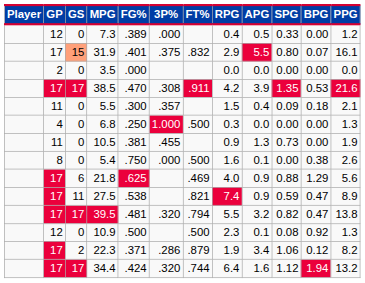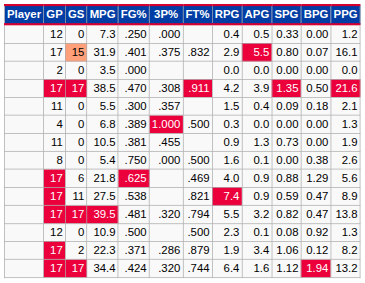 <table class="wikitable sortable" style="text-align:right;">
 <tr>
 <th style="background:#003DA5; color:#FFFFFF; border-top:#D50032 3px solid; border-bottom:#D50032 3px solid;">Player</th>
 <th style="background:#003DA5; color:#FFFFFF; border-top:#D50032 3px solid; border-bottom:#D50032 3px solid;">GP</th>
 <th style="background:#003DA5; color:#FFFFFF; border-top:#D50032 3px solid; border-bottom:#D50032 3px solid;">GS</th>
 <th style="background:#003DA5; color:#FFFFFF; border-top:#D50032 3px solid; border-bottom:#D50032 3px solid;">MPG</th>
 <th style="background:#003DA5; color:#FFFFFF; border-top:#D50032 3px solid; border-bottom:#D50032 3px solid;">FG%</th>
 <th style="background:#003DA5; color:#FFFFFF; border-top:#D50032 3px solid; border-bottom:#D50032 3px solid;">3P%</th>
 <th style="background:#003DA5; color:#FFFFFF; border-top:#D50032 3px solid; border-bottom:#D50032 3px solid;">FT%</th>
 <th style="background:#003DA5; color:#FFFFFF; border-top:#D50032 3px solid; border-bottom:#D50032 3px solid;">RPG</th>
 <th style="background:#003DA5; color:#FFFFFF; border-top:#D50032 3px solid; border-bottom:#D50032 3px solid;">APG</th>
 <th style="background:#003DA5; color:#FFFFFF; border-top:#D50032 3px solid; border-bottom:#D50032 3px solid;">SPG</th>
 <th style="background:#003DA5; color:#FFFFFF; border-top:#D50032 3px solid; border-bottom:#D50032 3px solid;">BPG</th>
 <th style="background:#003DA5; color:#FFFFFF; border-top:#D50032 3px solid; border-bottom:#D50032 3px solid;">PPG</th>
 </tr>
 <tr>
 <td></td>
 <td>12</td>
 <td>0</td>
 <td>7.3</td>
-<td>.389</td>
+<td>.250</td>
 <td>.000</td>
 <td></td>
 <td>0.4</td>
 <td>0.5</td>
 <td>0.33</td>
 <td>0.00</td>
 <td>1.2</td>
 </tr>
 <tr>
 <td></td>
 <td>17</td>
 <td style="background: lightsalmon;">15</td>
 <td>31.9</td>
 <td>.401</td>
 <td>.375</td>
 <td>.832</td>
 <td>2.9</td>
 <td style="background:#eb003c;color:white;">5.5</td>
 <td>0.80</td>
 <td>0.07</td>
 <td>16.1</td>
 </tr>
 <tr>
 <td></td>
 <td>2</td>
 <td>0</td>
 <td>3.5</td>
 <td>.000</td>
 <td></td>
 <td></td>
 <td>0.0</td>
 <td>0.0</td>
 <td>0.00</td>
 <td>0.00</td>
 <td>0.0</td>
 </tr>
 <tr>
 <td></td>
 <td style="background:#eb003c;color:white;">17</td>
 <td style="background:#eb003c;color:white;">17</td>
 <td>38.5</td>
 <td>.470</td>
 <td>.308</td>
 <td style="background:#eb003c;color:white;">.911</td>
 <td>4.2</td>
 <td>3.9</td>
 <td style="background:#eb003c;color:white;">1.35</td>
-<td>0.53</td>
+<td>0.50</td>
 <td style="background:#eb003c;color:white;">21.6</td>
 </tr>
 <tr>
 <td></td>
 <td>11</td>
 <td>0</td>
 <td>5.5</td>
 <td>.300</td>
 <td>.357</td>
 <td></td>
 <td>1.5</td>
 <td>0.4</td>
 <td>0.09</td>
 <td>0.18</td>
 <td>2.1</td>
 </tr>
 <tr>
 <td></td>
 <td>4</td>
 <td>0</td>
 <td>6.8</td>
-<td>.250</td>
+<td>.389</td>
 <td style="background:#eb003c;color:white;">1.000</td>
 <td>.500</td>
 <td>0.3</td>
 <td>0.0</td>
 <td>0.00</td>
 <td>0.00</td>
 <td>1.3</td>
 </tr>
 <tr>
 <td></td>
 <td>11</td>
 <td>0</td>
 <td>10.5</td>
 <td>.381</td>
 <td>.455</td>
 <td></td>
 <td>0.9</td>
 <td>1.3</td>
 <td>0.73</td>
 <td>0.00</td>
 <td>1.9</td>
 </tr>
 <tr>
 <td></td>
 <td>8</td>
 <td>0</td>
 <td>5.4</td>
 <td>.750</td>
 <td>.000</td>
 <td>.500</td>
 <td>1.6</td>
 <td>0.1</td>
 <td>0.00</td>
 <td>0.38</td>
 <td>2.6</td>
 </tr>
 <tr>
 <td></td>
 <td style="background:#eb003c;color:white;">17</td>
 <td>6</td>
 <td>21.8</td>
 <td style="background:#eb003c;color:white;">.625</td>
 <td></td>
 <td>.469</td>
 <td>4.0</td>
 <td>0.9</td>
 <td>0.88</td>
 <td>1.29</td>
 <td>5.6</td>
 </tr>
 <tr>
 <td></td>
 <td style="background:#eb003c;color:white;">17</td>
 <td>11</td>
 <td>27.5</td>
 <td>.538</td>
 <td></td>
 <td>.821</td>
 <td style="background:#eb003c;color:white;">7.4</td>
 <td>0.9</td>
 <td>0.59</td>
 <td>0.47</td>
 <td>8.9</td>
 </tr>
 <tr>
 <td></td>
 <td style="background:#eb003c;color:white;">17</td>
 <td style="background:#eb003c;color:white;">17</td>
 <td style="background:#eb003c;color:white;">39.5</td>
 <td>.481</td>
 <td>.320</td>
 <td>.794</td>
 <td>5.5</td>
 <td>3.2</td>
 <td>0.82</td>
 <td>0.47</td>
 <td>13.8</td>
 </tr>
 <tr>
 <td></td>
 <td>12</td>
 <td>0</td>
 <td>10.9</td>
 <td>.500</td>
 <td></td>
 <td>.500</td>
 <td>2.3</td>
 <td>0.1</td>
 <td>0.08</td>
 <td>0.92</td>
 <td>1.3</td>
 </tr>
 <tr>
 <td></td>
 <td style="background:#eb003c;color:white;">17</td>
 <td>2</td>
 <td>22.3</td>
 <td>.371</td>
 <td>.286</td>
 <td>.879</td>
 <td>1.9</td>
 <td>3.4</td>
 <td>1.06</td>
 <td>0.12</td>
 <td>8.2</td>
 </tr>
 <tr>
 <td></td>
 <td style="background:#eb003c;color:white;">17</td>
 <td style="background:#eb003c;color:white;">17</td>
 <td>34.4</td>
 <td>.424</td>
 <td>.320</td>
 <td>.744</td>
 <td>6.4</td>
 <td>1.6</td>
 <td>1.12</td>
 <td style="background:#eb003c;color:white;">1.94</td>
 <td>13.2</td>
 </tr>
 </table>
